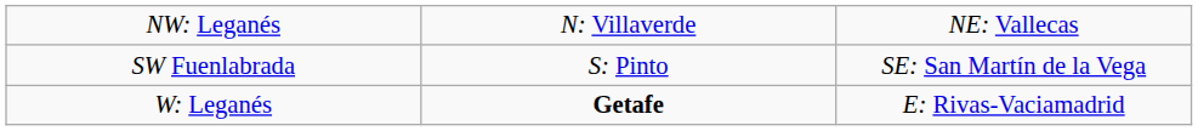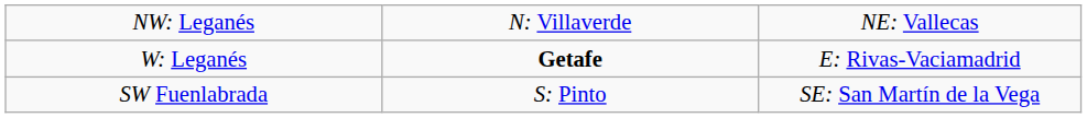 <table class="wikitable" width ="60%" border = 2 align="center" style="margin: 1em auto;">
 <tr ---->
 <td width ="35%" align="center"><em>NW:</em> <a href='#'>Leganés</a></td>
 <td width ="30%" align="center"><em>N:</em> <a href='#'>Villaverde</a></td>
 <td width ="35%" align="center"><em>NE:</em> <a href='#'>Vallecas</a></td>
 </tr>
 <tr ---->
+<td width ="10%" align="center"><em>W:</em> <a href='#'>Leganés</a></td>
+<td width ="35%" align="center"><strong>Getafe</strong></td>
+<td width ="30%" align="center"><em>E:</em> <a href='#'>Rivas-Vaciamadrid</a></td>
+</tr>
+<tr ---->
 <td width ="35%" align="center"><em>SW</em> <a href='#'>Fuenlabrada</a></td>
 <td width ="30%" align="center"><em>S:</em> <a href='#'>Pinto</a></td>
 <td width ="35%" align="center"><em>SE:</em> <a href='#'>San Martín de la Vega</a></td>
 </tr>
-<tr ---->
-<td width ="10%" align="center"><em>W:</em> <a href='#'>Leganés</a></td>
-<td width ="35%" align="center"><strong>Getafe</strong></td>
-<td width ="30%" align="center"><em>E:</em> <a href='#'>Rivas-Vaciamadrid</a></td>
-</tr>
 </table>
